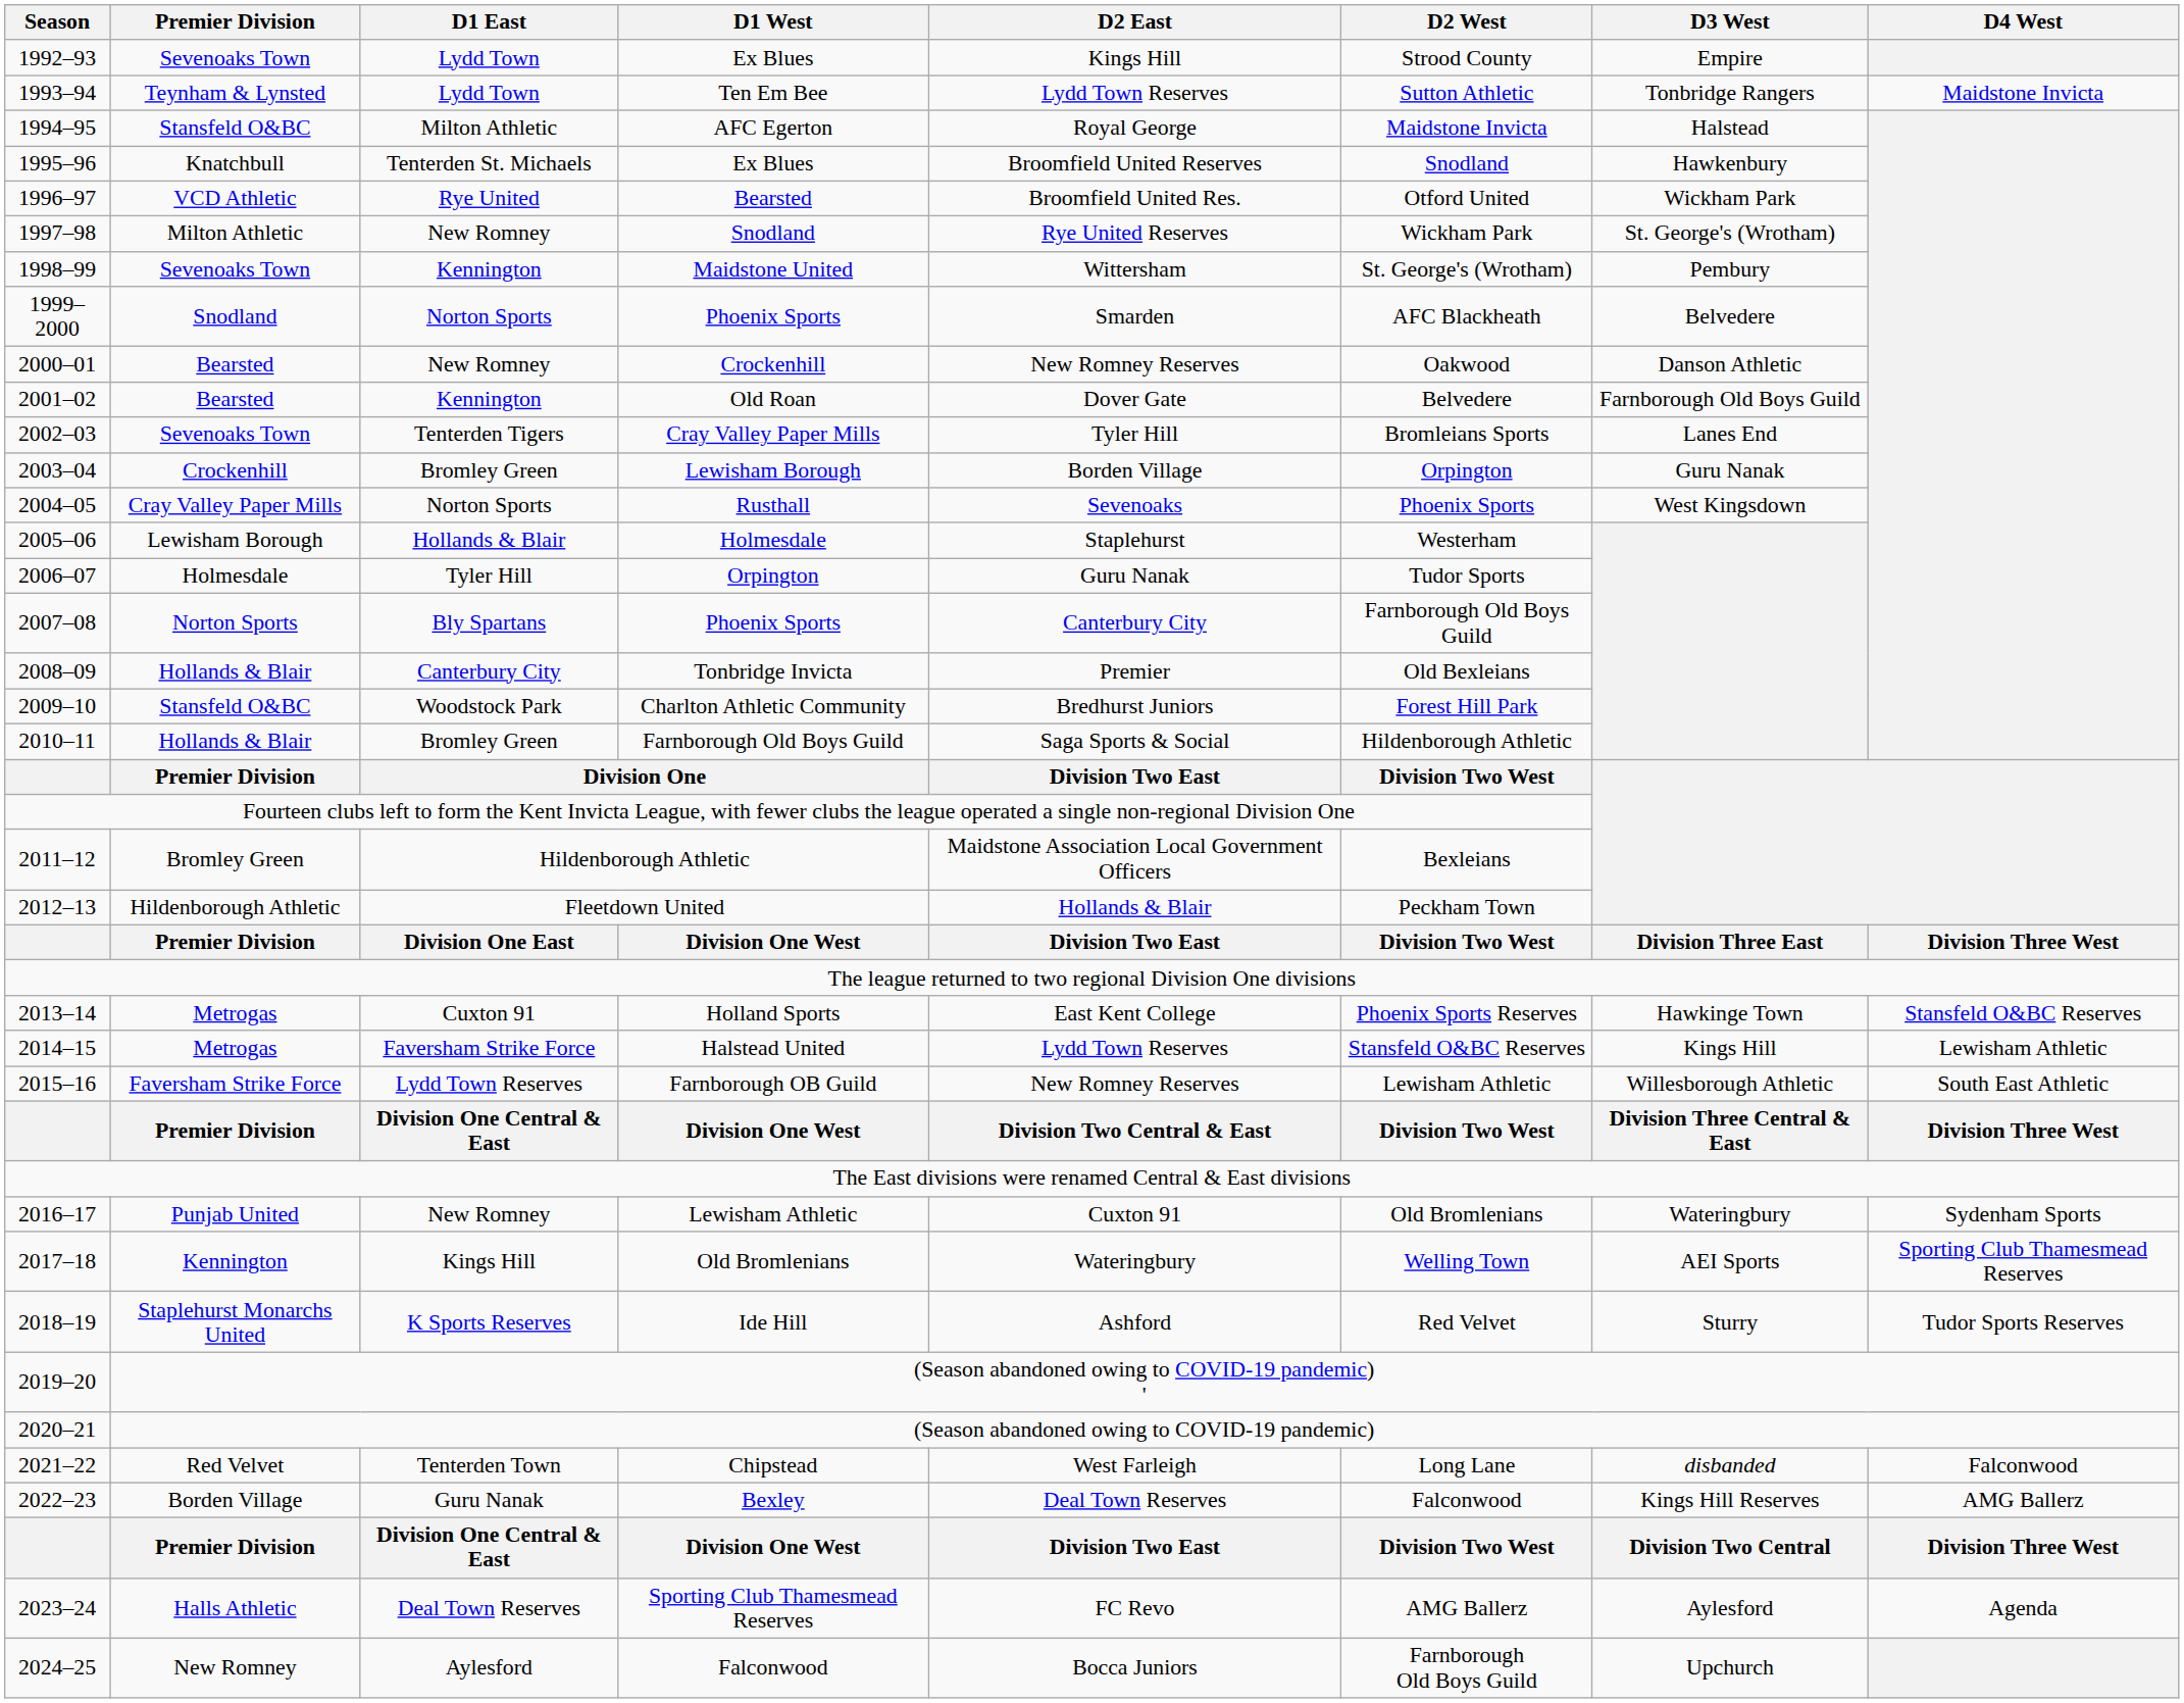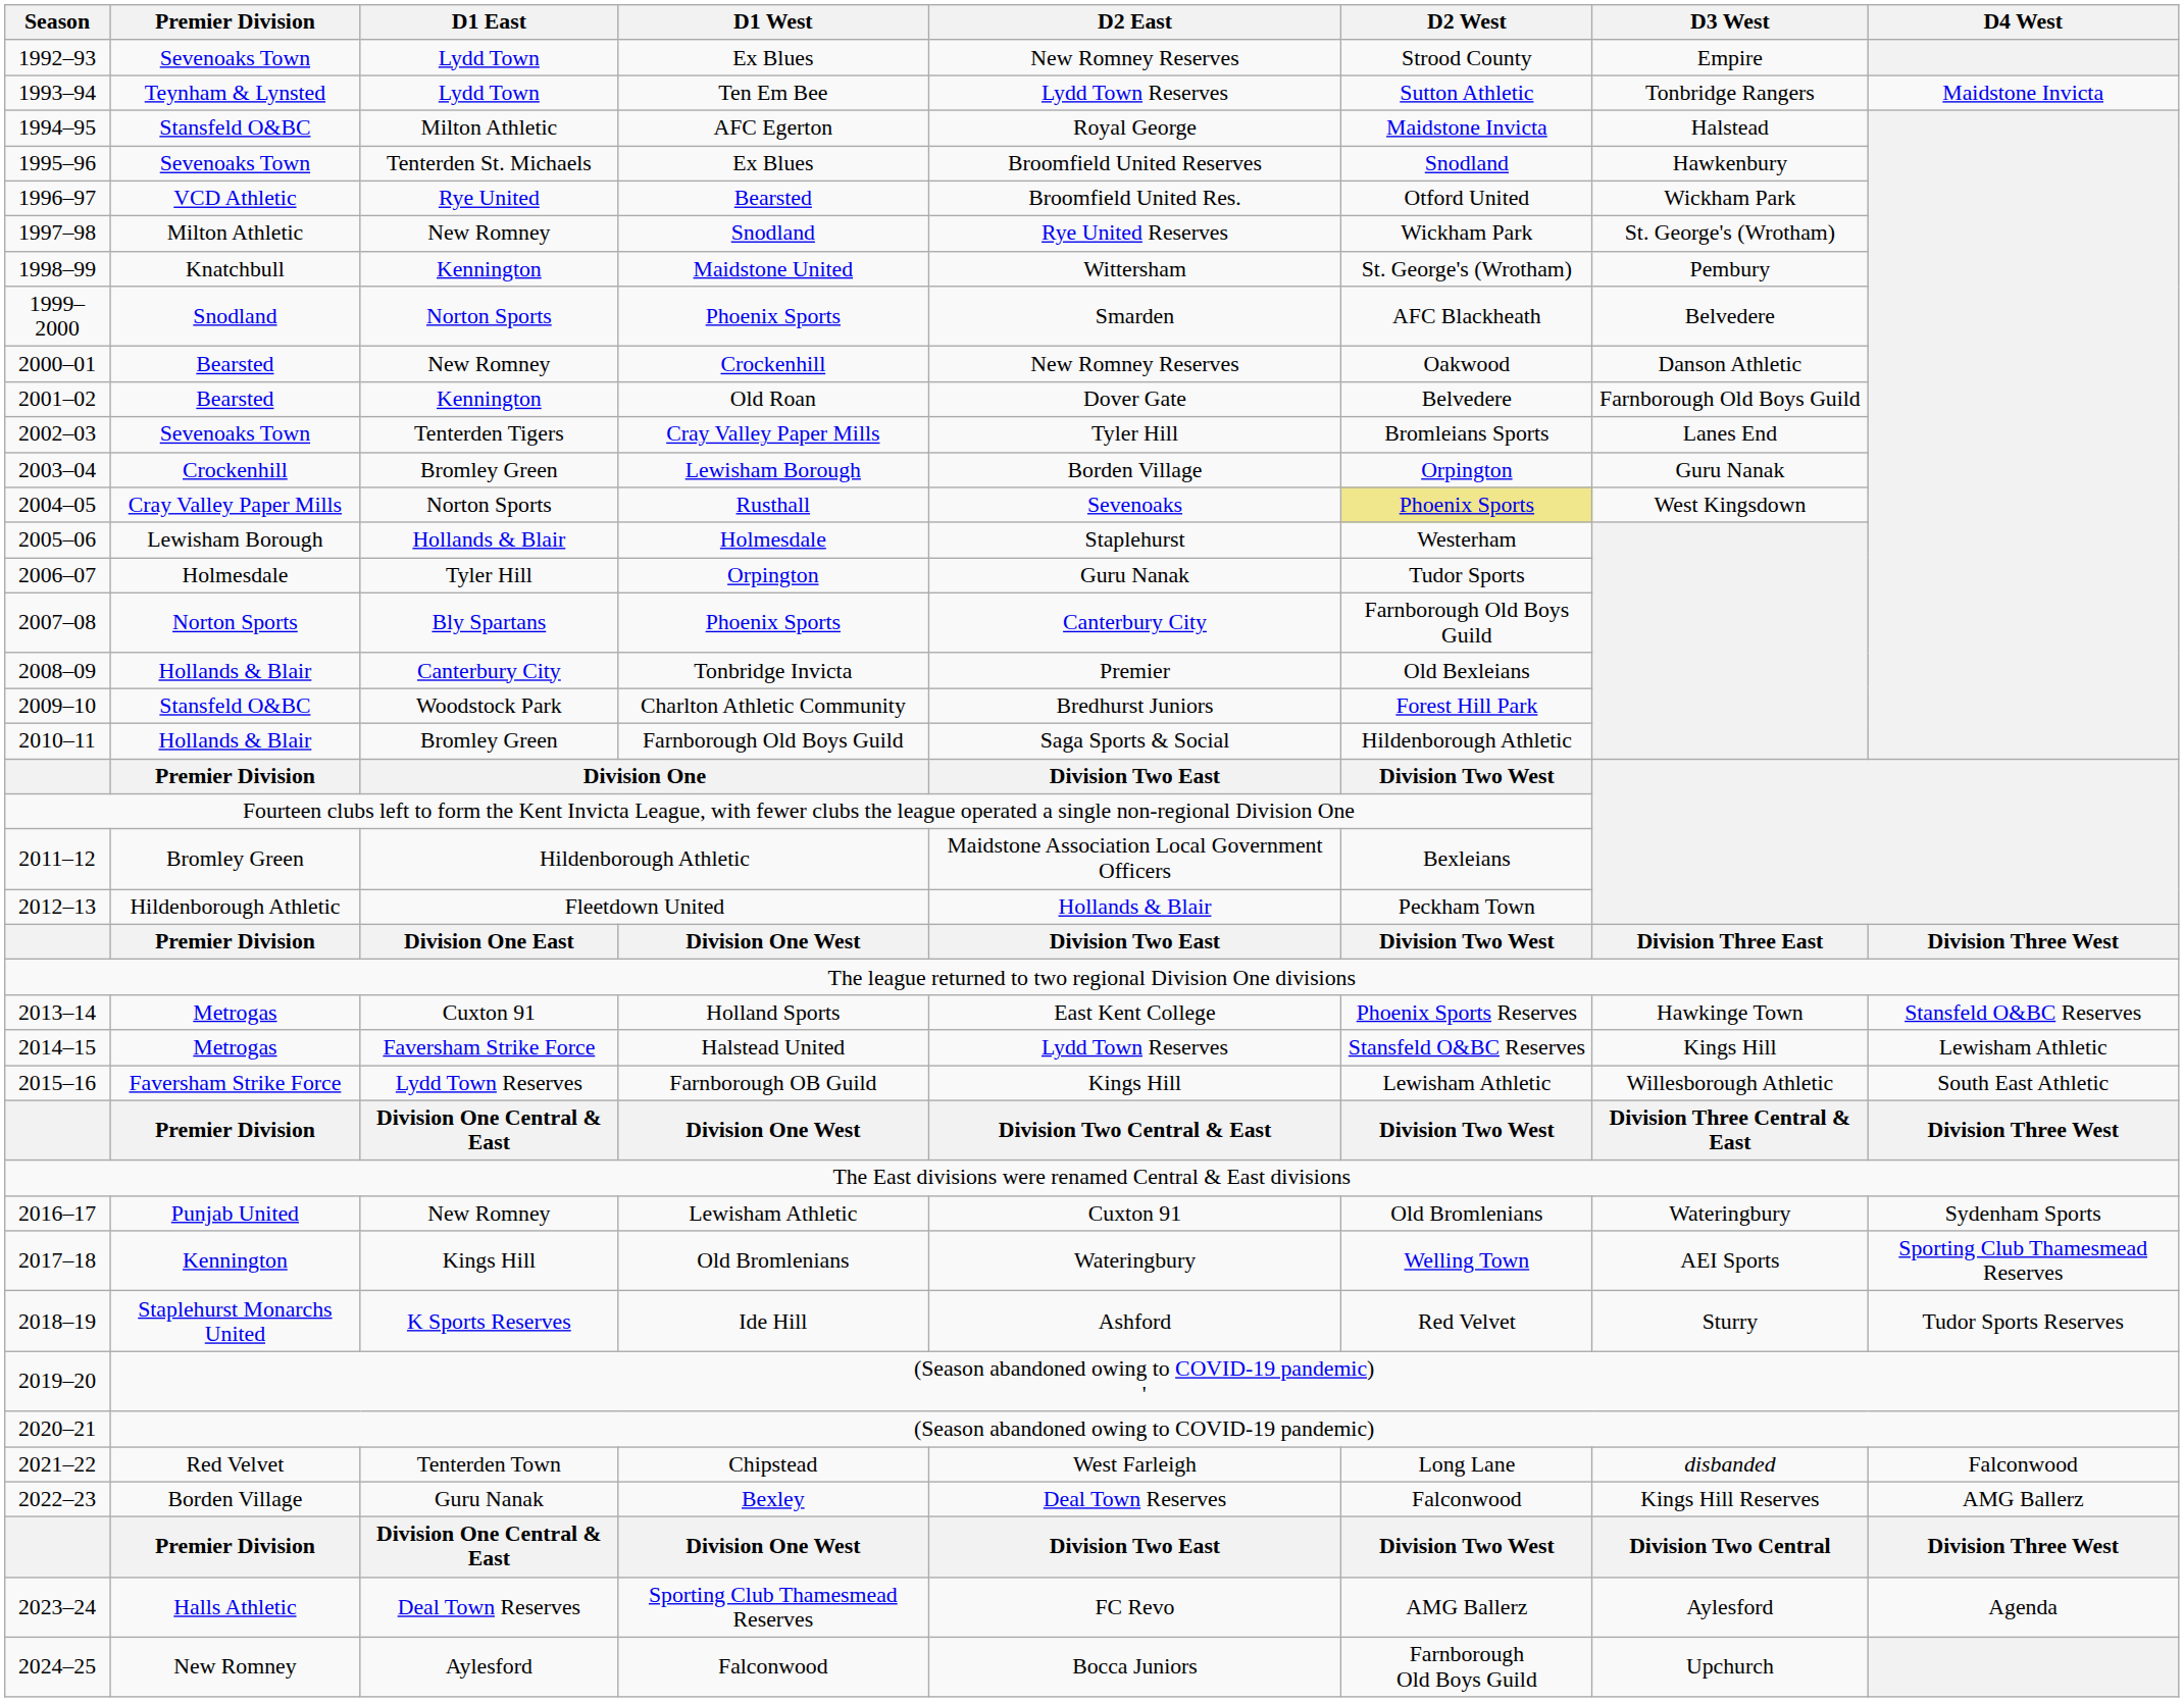 <table border="1" class=wikitable style="text-align:center">
 <tr>
 <th>Season</th>
 <th>Premier Division</th>
 <th>D1 East</th>
 <th>D1 West</th>
 <th>D2 East</th>
 <th>D2 West</th>
 <th>D3 West</th>
 <th>D4 West</th>
 </tr>
 <tr>
 <td>1992–93</td>
 <td><a href='#'>Sevenoaks Town</a></td>
 <td><a href='#'>Lydd Town</a></td>
 <td>Ex Blues</td>
-<td>Kings Hill</td>
+<td>New Romney Reserves</td>
 <td>Strood County</td>
 <td>Empire</td>
 <td bgcolor=F2F2F2></td>
 </tr>
 <tr>
 <td>1993–94</td>
 <td><a href='#'>Teynham & Lynsted</a></td>
 <td><a href='#'>Lydd Town</a></td>
 <td>Ten Em Bee</td>
 <td><a href='#'>Lydd Town</a> Reserves</td>
 <td><a href='#'>Sutton Athletic</a></td>
 <td>Tonbridge Rangers</td>
 <td><a href='#'>Maidstone Invicta</a></td>
 </tr>
 <tr>
 <td>1994–95</td>
 <td><a href='#'>Stansfeld O&BC</a></td>
 <td>Milton Athletic</td>
 <td>AFC Egerton</td>
 <td>Royal George</td>
 <td><a href='#'>Maidstone Invicta</a></td>
 <td>Halstead</td>
 <td rowspan=17 bgcolor=F2F2F2></td>
 </tr>
 <tr>
 <td>1995–96</td>
-<td>Knatchbull</td>
+<td><a href='#'>Sevenoaks Town</a></td>
 <td>Tenterden St. Michaels</td>
 <td>Ex Blues</td>
 <td>Broomfield United Reserves</td>
 <td><a href='#'>Snodland</a></td>
 <td>Hawkenbury</td>
 </tr>
 <tr>
 <td>1996–97</td>
 <td><a href='#'>VCD Athletic</a></td>
 <td><a href='#'>Rye United</a></td>
 <td><a href='#'>Bearsted</a></td>
 <td>Broomfield United Res.</td>
 <td>Otford United</td>
 <td>Wickham Park</td>
 </tr>
 <tr>
 <td>1997–98</td>
 <td>Milton Athletic</td>
 <td>New Romney</td>
 <td><a href='#'>Snodland</a></td>
 <td><a href='#'>Rye United</a> Reserves</td>
 <td>Wickham Park</td>
 <td>St. George's (Wrotham)</td>
 </tr>
 <tr>
 <td>1998–99</td>
-<td><a href='#'>Sevenoaks Town</a></td>
+<td>Knatchbull</td>
 <td><a href='#'>Kennington</a></td>
 <td><a href='#'>Maidstone United</a></td>
 <td>Wittersham</td>
 <td>St. George's (Wrotham)</td>
 <td>Pembury</td>
 </tr>
 <tr>
 <td>1999–2000</td>
 <td><a href='#'>Snodland</a></td>
 <td><a href='#'>Norton Sports</a></td>
 <td><a href='#'>Phoenix Sports</a></td>
 <td>Smarden</td>
 <td>AFC Blackheath</td>
 <td>Belvedere</td>
 </tr>
 <tr>
 <td>2000–01</td>
 <td><a href='#'>Bearsted</a></td>
 <td>New Romney</td>
 <td><a href='#'>Crockenhill</a></td>
 <td>New Romney Reserves</td>
 <td>Oakwood</td>
 <td>Danson Athletic</td>
 </tr>
 <tr>
 <td>2001–02</td>
 <td><a href='#'>Bearsted</a></td>
 <td><a href='#'>Kennington</a></td>
 <td>Old Roan</td>
 <td>Dover Gate</td>
 <td>Belvedere</td>
 <td>Farnborough Old Boys Guild</td>
 </tr>
 <tr>
 <td>2002–03</td>
 <td><a href='#'>Sevenoaks Town</a></td>
 <td>Tenterden Tigers</td>
 <td><a href='#'>Cray Valley Paper Mills</a></td>
 <td>Tyler Hill</td>
 <td>Bromleians Sports</td>
 <td>Lanes End</td>
 </tr>
 <tr>
 <td>2003–04</td>
 <td><a href='#'>Crockenhill</a></td>
 <td>Bromley Green</td>
 <td><a href='#'>Lewisham Borough</a></td>
 <td>Borden Village</td>
 <td><a href='#'>Orpington</a></td>
 <td>Guru Nanak</td>
 </tr>
 <tr>
 <td>2004–05</td>
 <td><a href='#'>Cray Valley Paper Mills</a></td>
 <td>Norton Sports</td>
 <td><a href='#'>Rusthall</a></td>
 <td><a href='#'>Sevenoaks</a></td>
-<td><a href='#'>Phoenix Sports</a></td>
+<td style="background: khaki;"><a href='#'>Phoenix Sports</a></td>
 <td>West Kingsdown</td>
 </tr>
 <tr>
 <td>2005–06</td>
 <td>Lewisham Borough</td>
 <td><a href='#'>Hollands & Blair</a></td>
 <td><a href='#'>Holmesdale</a></td>
 <td>Staplehurst</td>
 <td>Westerham</td>
 <td rowspan=6 bgcolor=F2F2F2></td>
 </tr>
 <tr>
 <td>2006–07</td>
 <td>Holmesdale</td>
 <td>Tyler Hill</td>
 <td><a href='#'>Orpington</a></td>
 <td>Guru Nanak</td>
 <td>Tudor Sports</td>
 </tr>
 <tr>
 <td>2007–08</td>
 <td><a href='#'>Norton Sports</a></td>
 <td><a href='#'>Bly Spartans</a></td>
 <td><a href='#'>Phoenix Sports</a></td>
 <td><a href='#'>Canterbury City</a></td>
 <td>Farnborough Old Boys Guild</td>
 </tr>
 <tr>
 <td>2008–09</td>
 <td><a href='#'>Hollands & Blair</a></td>
 <td><a href='#'>Canterbury City</a></td>
 <td>Tonbridge Invicta</td>
 <td>Premier</td>
 <td>Old Bexleians</td>
 </tr>
 <tr>
 <td>2009–10</td>
 <td><a href='#'>Stansfeld O&BC</a></td>
 <td>Woodstock Park</td>
 <td>Charlton Athletic Community</td>
 <td>Bredhurst Juniors</td>
 <td><a href='#'>Forest Hill Park</a></td>
 </tr>
 <tr>
 <td>2010–11</td>
 <td><a href='#'>Hollands & Blair</a></td>
 <td>Bromley Green</td>
 <td>Farnborough Old Boys Guild</td>
 <td>Saga Sports & Social</td>
 <td>Hildenborough Athletic</td>
 </tr>
 <tr>
 <th></th>
 <th>Premier Division</th>
 <th colspan=2>Division One</th>
 <th>Division Two East</th>
 <th>Division Two West</th>
 <th colspan=2 rowspan=4></th>
 </tr>
 <tr>
 <td colspan=6>Fourteen clubs left to form the Kent Invicta League, with fewer clubs the league operated a single non-regional Division One</td>
 </tr>
 <tr>
 <td>2011–12</td>
 <td>Bromley Green</td>
 <td colspan=2>Hildenborough Athletic</td>
 <td>Maidstone Association Local Government Officers</td>
 <td>Bexleians</td>
 </tr>
 <tr>
 <td>2012–13</td>
 <td>Hildenborough Athletic</td>
 <td colspan=2>Fleetdown United</td>
 <td><a href='#'>Hollands & Blair</a></td>
 <td>Peckham Town</td>
 </tr>
 <tr>
 <th></th>
 <th>Premier Division</th>
 <th>Division One East</th>
 <th>Division One West</th>
 <th>Division Two East</th>
 <th>Division Two West</th>
 <th>Division Three East</th>
 <th>Division Three West</th>
 </tr>
 <tr>
 <td colspan=8>The league returned to two regional Division One divisions</td>
 </tr>
 <tr>
 <td>2013–14</td>
 <td><a href='#'>Metrogas</a></td>
 <td>Cuxton 91</td>
 <td>Holland Sports</td>
 <td>East Kent College</td>
 <td><a href='#'>Phoenix Sports</a> Reserves</td>
 <td>Hawkinge Town</td>
 <td><a href='#'>Stansfeld O&BC</a> Reserves</td>
 </tr>
 <tr>
 <td>2014–15</td>
 <td><a href='#'>Metrogas</a></td>
 <td><a href='#'>Faversham Strike Force</a></td>
 <td>Halstead United</td>
 <td><a href='#'>Lydd Town</a> Reserves</td>
 <td><a href='#'>Stansfeld O&BC</a> Reserves</td>
 <td>Kings Hill</td>
 <td>Lewisham Athletic</td>
 </tr>
 <tr>
 <td>2015–16</td>
 <td><a href='#'>Faversham Strike Force</a></td>
 <td><a href='#'>Lydd Town</a> Reserves</td>
 <td>Farnborough OB Guild</td>
-<td>New Romney Reserves</td>
+<td>Kings Hill</td>
 <td>Lewisham Athletic</td>
 <td>Willesborough Athletic</td>
 <td>South East Athletic</td>
 </tr>
 <tr>
 <th></th>
 <th>Premier Division</th>
 <th>Division One Central & East</th>
 <th>Division One West</th>
 <th>Division Two Central & East</th>
 <th>Division Two West</th>
 <th>Division Three Central & East</th>
 <th>Division Three West</th>
 </tr>
 <tr>
 <td colspan=8>The East divisions were renamed Central & East divisions</td>
 </tr>
 <tr>
 <td>2016–17</td>
 <td><a href='#'>Punjab United</a></td>
 <td>New Romney</td>
 <td>Lewisham Athletic</td>
 <td>Cuxton 91</td>
 <td>Old Bromlenians</td>
 <td>Wateringbury</td>
 <td>Sydenham Sports</td>
 </tr>
 <tr>
 <td>2017–18</td>
 <td><a href='#'>Kennington</a></td>
 <td>Kings Hill</td>
 <td>Old Bromlenians</td>
 <td>Wateringbury</td>
 <td><a href='#'>Welling Town</a></td>
 <td>AEI Sports</td>
 <td><a href='#'>Sporting Club Thamesmead</a> Reserves</td>
 </tr>
 <tr>
 <td>2018–19</td>
 <td><a href='#'>Staplehurst Monarchs United</a></td>
 <td><a href='#'>K Sports Reserves</a></td>
 <td>Ide Hill</td>
 <td>Ashford</td>
 <td>Red Velvet</td>
 <td>Sturry</td>
 <td>Tudor Sports Reserves</td>
 </tr>
 <tr>
 <td>2019–20</td>
 <td colspan=7>(Season abandoned owing to <a href='#'>COVID-19 pandemic</a>)<br>'</td>
 </tr>
 <tr>
 <td>2020–21</td>
 <td colspan=7>(Season abandoned owing to COVID-19 pandemic)</td>
 </tr>
 <tr>
 <td>2021–22</td>
 <td>Red Velvet</td>
 <td>Tenterden Town</td>
 <td>Chipstead</td>
 <td>West Farleigh</td>
 <td>Long Lane</td>
 <td><em>disbanded</em></td>
 <td>Falconwood</td>
 </tr>
 <tr>
 <td>2022–23</td>
 <td>Borden Village</td>
 <td>Guru Nanak</td>
 <td><a href='#'>Bexley</a></td>
 <td><a href='#'>Deal Town</a> Reserves</td>
 <td>Falconwood</td>
 <td>Kings Hill Reserves</td>
 <td>AMG Ballerz</td>
 </tr>
 <tr>
 <th></th>
 <th>Premier Division</th>
 <th>Division One Central & East</th>
 <th>Division One West</th>
 <th>Division Two East</th>
 <th>Division Two West</th>
 <th>Division Two Central</th>
 <th>Division Three West</th>
 </tr>
 <tr>
 <td>2023–24</td>
 <td><a href='#'>Halls Athletic</a></td>
 <td><a href='#'>Deal Town</a> Reserves</td>
 <td><a href='#'>Sporting Club Thamesmead</a> Reserves</td>
 <td>FC Revo</td>
 <td>AMG Ballerz</td>
 <td>Aylesford</td>
 <td>Agenda</td>
 </tr>
 <tr>
 <td>2024–25</td>
 <td>New Romney</td>
 <td>Aylesford</td>
 <td>Falconwood</td>
 <td>Bocca Juniors</td>
 <td>Farnborough<br>Old Boys Guild</td>
 <td>Upchurch</td>
 <td bgcolor=#F2F2F2></td>
 </tr>
 </table>
